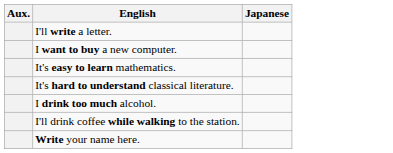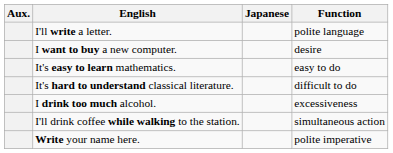 <table class="wikitable">
 <tr>
 <th>Aux.</th>
 <th>English</th>
 <th>Japanese</th>
+<th>Function</th>
 </tr>
 <tr>
 <th></th>
 <td>I'll <strong>write</strong> a letter.</td>
 <td></td>
+<td>polite language</td>
 </tr>
 <tr>
 <th></th>
 <td>I <strong>want to buy</strong> a new computer.</td>
 <td></td>
+<td>desire</td>
 </tr>
 <tr>
 <th></th>
 <td>It's <strong>easy to learn</strong> mathematics.</td>
 <td></td>
+<td>easy to do</td>
 </tr>
 <tr>
 <th></th>
 <td>It's <strong>hard to understand</strong> classical literature.</td>
 <td></td>
+<td>difficult to do</td>
 </tr>
 <tr>
 <th></th>
 <td>I <strong>drink too much</strong> alcohol.</td>
 <td></td>
+<td>excessiveness</td>
 </tr>
 <tr>
 <th></th>
 <td>I'll drink coffee <strong>while walking</strong> to the station.</td>
 <td></td>
+<td>simultaneous action</td>
 </tr>
 <tr>
 <th></th>
 <td><strong>Write</strong> your name here.</td>
 <td></td>
+<td>polite imperative</td>
 </tr>
 </table>
